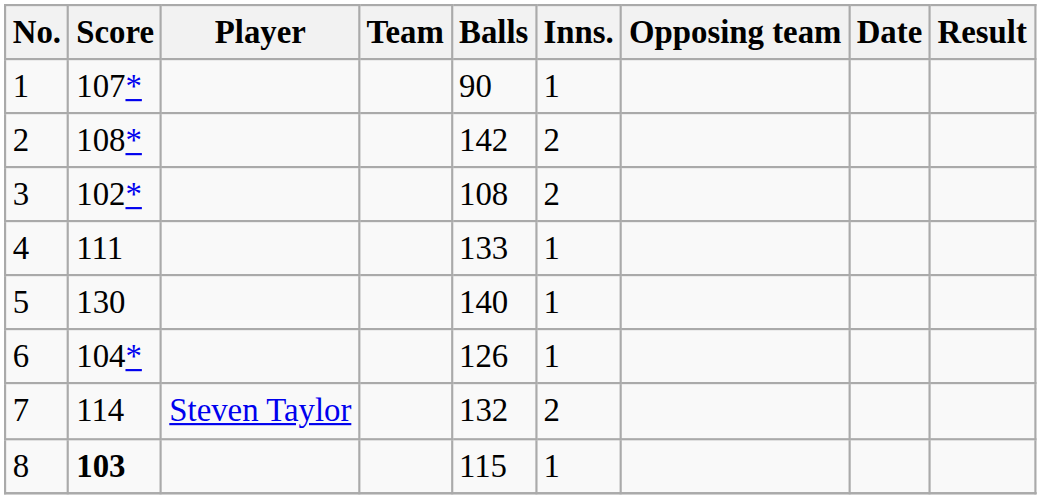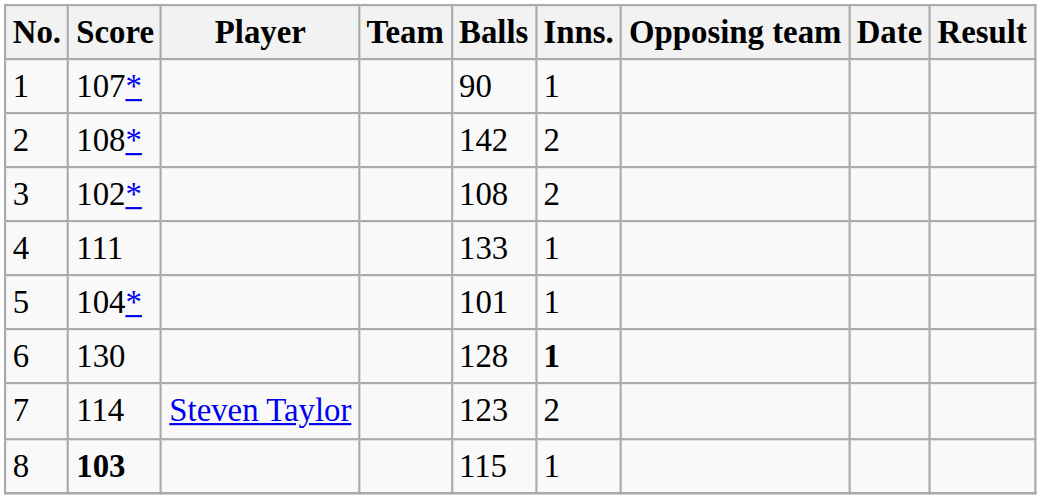 <table class="wikitable sortable" style="font-size:95%">
 <tr>
 <th>No.</th>
 <th>Score</th>
 <th>Player</th>
 <th>Team</th>
 <th>Balls</th>
 <th>Inns.</th>
 <th>Opposing team</th>
 <th>Date</th>
 <th>Result</th>
 </tr>
 <tr>
 <td>1</td>
 <td> 107<a href='#'>*</a></td>
 <td></td>
 <td></td>
 <td>90</td>
 <td>1</td>
 <td></td>
 <td></td>
 <td></td>
 </tr>
 <tr>
 <td>2</td>
 <td> 108<a href='#'>*</a></td>
 <td></td>
 <td></td>
 <td>142</td>
 <td>2</td>
 <td></td>
 <td></td>
 <td></td>
 </tr>
 <tr>
 <td>3</td>
 <td> 102<a href='#'>*</a></td>
 <td></td>
 <td></td>
 <td>108</td>
 <td>2</td>
 <td></td>
 <td></td>
 <td></td>
 </tr>
 <tr>
 <td>4</td>
 <td> 111</td>
 <td></td>
 <td></td>
 <td>133</td>
 <td>1</td>
 <td></td>
 <td></td>
 <td></td>
 </tr>
 <tr>
 <td>5</td>
-<td> 130</td>
+<td> 104<a href='#'>*</a></td>
 <td></td>
 <td></td>
-<td>140</td>
+<td>101</td>
 <td>1</td>
 <td></td>
 <td></td>
 <td></td>
 </tr>
 <tr>
 <td>6</td>
-<td> 104<a href='#'>*</a></td>
+<td> 130</td>
 <td></td>
 <td></td>
-<td>126</td>
-<td>1</td>
+<td>128</td>
+<td><strong>1</strong></td>
 <td></td>
 <td></td>
 <td></td>
 </tr>
 <tr>
 <td>7</td>
 <td> 114</td>
 <td><a href='#'>Steven Taylor</a></td>
 <td></td>
-<td>132</td>
+<td>123</td>
 <td>2</td>
 <td></td>
 <td></td>
 <td></td>
 </tr>
 <tr>
 <td>8</td>
 <td><strong> 103</strong></td>
 <td></td>
 <td></td>
 <td>115</td>
 <td>1</td>
 <td></td>
 <td></td>
 <td></td>
 </tr>
 <tr>
 </tr>
 </table>
